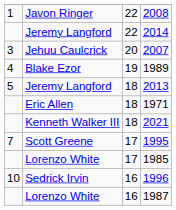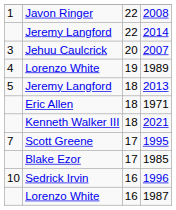 <table class="wikitable">
 <tr>
 </tr>
 <tr>
 <td>1</td>
 <td><a href='#'>Javon Ringer</a></td>
 <td>22</td>
 <td><a href='#'>2008</a></td>
 </tr>
 <tr>
 <td></td>
 <td><a href='#'>Jeremy Langford</a></td>
 <td>22</td>
 <td><a href='#'>2014</a></td>
 </tr>
 <tr>
 <td>3</td>
 <td><a href='#'>Jehuu Caulcrick</a></td>
 <td>20</td>
 <td><a href='#'>2007</a></td>
 </tr>
 <tr>
 <td>4</td>
-<td><a href='#'>Blake Ezor</a></td>
+<td><a href='#'>Lorenzo White</a></td>
 <td>19</td>
 <td>1989</td>
 </tr>
 <tr>
 <td>5</td>
 <td><a href='#'>Jeremy Langford</a></td>
 <td>18</td>
 <td><a href='#'>2013</a></td>
 </tr>
 <tr>
 <td></td>
 <td><a href='#'>Eric Allen</a></td>
 <td>18</td>
 <td>1971</td>
 </tr>
 <tr>
 <td></td>
 <td><a href='#'>Kenneth Walker III</a></td>
 <td>18</td>
 <td><a href='#'>2021</a></td>
 </tr>
 <tr>
 <td>7</td>
 <td><a href='#'>Scott Greene</a></td>
 <td>17</td>
 <td><a href='#'>1995</a></td>
 </tr>
 <tr>
 <td></td>
-<td><a href='#'>Lorenzo White</a></td>
+<td><a href='#'>Blake Ezor</a></td>
 <td>17</td>
 <td>1985</td>
 </tr>
 <tr>
 <td>10</td>
 <td><a href='#'>Sedrick Irvin</a></td>
 <td>16</td>
 <td><a href='#'>1996</a></td>
 </tr>
 <tr>
 <td></td>
 <td><a href='#'>Lorenzo White</a></td>
 <td>16</td>
 <td>1987</td>
 </tr>
 </table>
